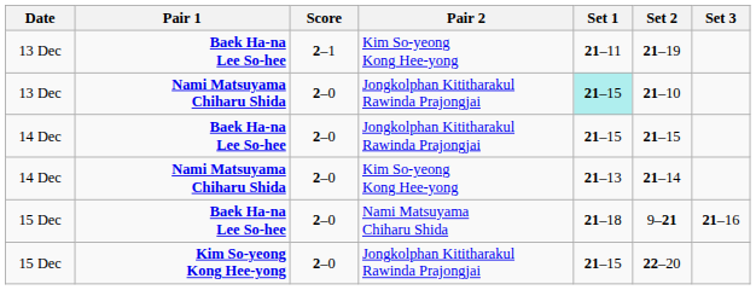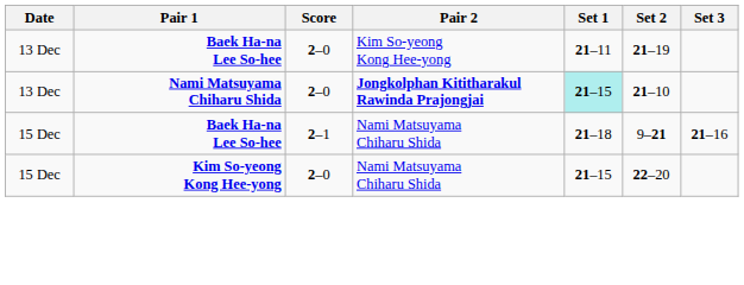 <table class="wikitable" style="text-align: center; font-size:90%">
 <tr>
 <th width="60">Date</th>
 <th width="200">Pair 1</th>
 <th width="60">Score</th>
 <th width="200">Pair 2</th>
 <th width="50">Set 1</th>
 <th width="50">Set 2</th>
 <th width="50">Set 3</th>
 </tr>
 <tr>
 <td>13 Dec</td>
 <td align="right"><strong><a href='#'>Baek Ha-na</a> <br><a href='#'>Lee So-hee</a> </strong></td>
-<td align="center"><strong>2</strong>–1</td>
+<td align="center"><strong>2</strong>–0</td>
 <td align="left"> <a href='#'>Kim So-yeong</a><br> <a href='#'>Kong Hee-yong</a></td>
 <td><strong>21</strong>–11</td>
 <td><strong>21</strong>–19</td>
 <td></td>
 </tr>
 <tr>
 <td>13 Dec</td>
 <td align="right"><strong><a href='#'>Nami Matsuyama</a> <br><a href='#'>Chiharu Shida</a> </strong></td>
 <td align="center"><strong>2</strong>–0</td>
-<td align="left"> <a href='#'>Jongkolphan Kititharakul</a><br> <a href='#'>Rawinda Prajongjai</a></td>
+<td align="left"><strong> <a href='#'>Jongkolphan Kititharakul</a><br> <a href='#'>Rawinda Prajongjai</a></strong></td>
 <td style="background: paleturquoise;"><strong>21</strong>–15</td>
 <td><strong>21</strong>–10</td>
 <td></td>
 </tr>
 <tr>
-<td>14 Dec</td>
-<td align="right"><strong><a href='#'>Baek Ha-na</a> <br><a href='#'>Lee So-hee</a> </strong></td>
-<td align="center"><strong>2</strong>–0</td>
-<td align="left"> <a href='#'>Jongkolphan Kititharakul</a><br> <a href='#'>Rawinda Prajongjai</a></td>
-<td><strong>21</strong>–15</td>
-<td><strong>21</strong>–15</td>
-<td></td>
-</tr>
-<tr>
-<td>14 Dec</td>
-<td align="right"><strong><a href='#'>Nami Matsuyama</a> <br><a href='#'>Chiharu Shida</a> </strong></td>
-<td align="center"><strong>2</strong>–0</td>
-<td align="left"> <a href='#'>Kim So-yeong</a><br> <a href='#'>Kong Hee-yong</a></td>
-<td><strong>21</strong>–13</td>
-<td><strong>21</strong>–14</td>
-<td></td>
-</tr>
-<tr>
 <td>15 Dec</td>
 <td align="right"><strong><a href='#'>Baek Ha-na</a> <br><a href='#'>Lee So-hee</a> </strong></td>
-<td align="center"><strong>2</strong>–0</td>
+<td align="center"><strong>2</strong>–1</td>
 <td align="left"> <a href='#'>Nami Matsuyama</a><br> <a href='#'>Chiharu Shida</a></td>
 <td><strong>21</strong>–18</td>
 <td>9–<strong>21</strong></td>
 <td><strong>21</strong>–16</td>
 </tr>
 <tr>
 <td>15 Dec</td>
 <td align="right"><strong><a href='#'>Kim So-yeong</a> <br><a href='#'>Kong Hee-yong</a> </strong></td>
 <td align="center"><strong>2</strong>–0</td>
-<td align="left"> <a href='#'>Jongkolphan Kititharakul</a><br> <a href='#'>Rawinda Prajongjai</a></td>
+<td align="left"> <a href='#'>Nami Matsuyama</a><br> <a href='#'>Chiharu Shida</a></td>
 <td><strong>21</strong>–15</td>
 <td><strong>22</strong>–20</td>
 <td></td>
 </tr>
 </table>
